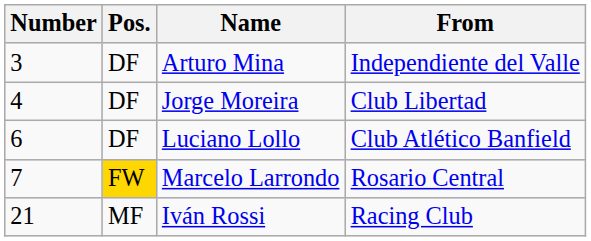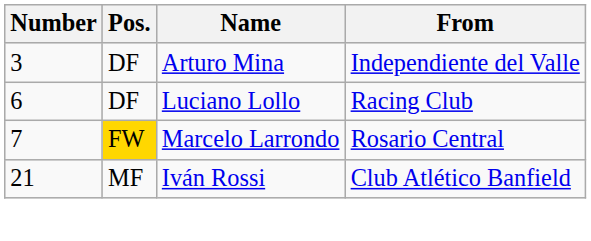 <table class="wikitable">
 <tr>
 <th>Number</th>
 <th>Pos.</th>
 <th>Name</th>
 <th>From</th>
 </tr>
 <tr>
 <td>3</td>
 <td>DF</td>
 <td> <a href='#'>Arturo Mina</a></td>
 <td> <a href='#'>Independiente del Valle</a></td>
 </tr>
 <tr>
-<td>4</td>
-<td>DF</td>
-<td> <a href='#'>Jorge Moreira</a></td>
-<td> <a href='#'>Club Libertad</a></td>
-</tr>
-<tr>
 <td>6</td>
 <td>DF</td>
 <td> <a href='#'>Luciano Lollo</a></td>
-<td> <a href='#'>Club Atlético Banfield</a></td>
+<td> <a href='#'>Racing Club</a></td>
 </tr>
 <tr>
 <td>7</td>
 <td style="background: gold;">FW</td>
 <td> <a href='#'>Marcelo Larrondo</a></td>
 <td> <a href='#'>Rosario Central</a></td>
 </tr>
 <tr>
 <td>21</td>
 <td>MF</td>
 <td> <a href='#'>Iván Rossi</a></td>
-<td> <a href='#'>Racing Club</a></td>
+<td> <a href='#'>Club Atlético Banfield</a></td>
 </tr>
 </table>
